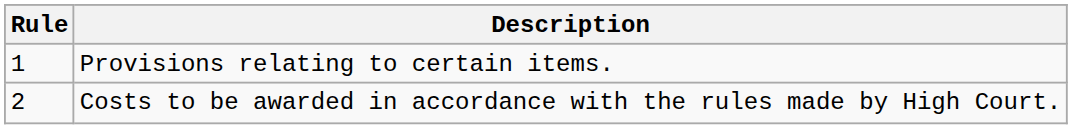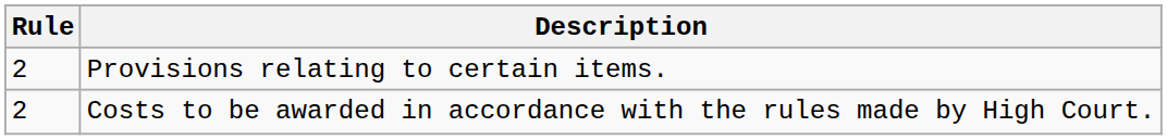 <table class="wikitable">
 <tr>
 <th>Rule</th>
 <th>Description</th>
 </tr>
 <tr>
-<td>1</td>
+<td>2</td>
 <td>Provisions relating to certain items.</td>
 </tr>
 <tr>
 <td>2</td>
 <td>Costs to be awarded in accordance with the rules made by High Court.</td>
 </tr>
 </table>
